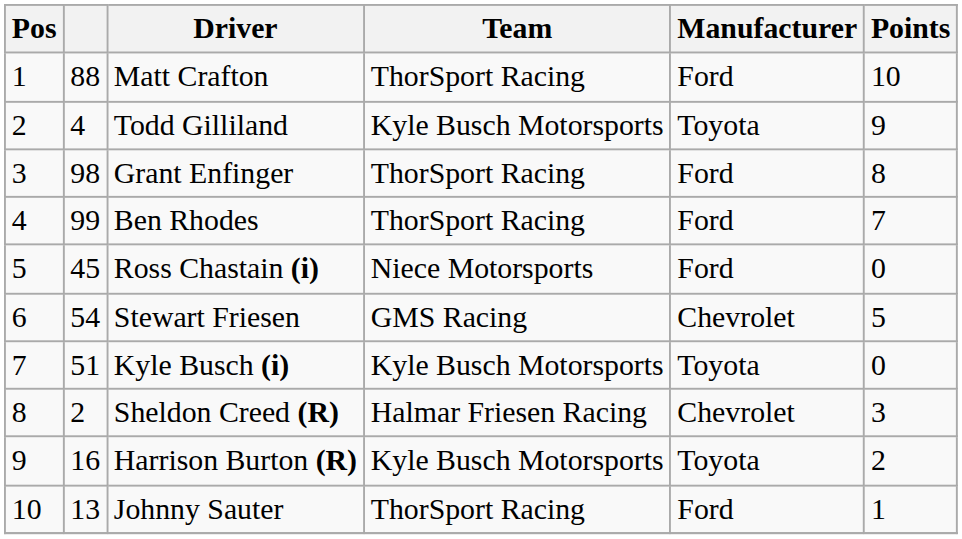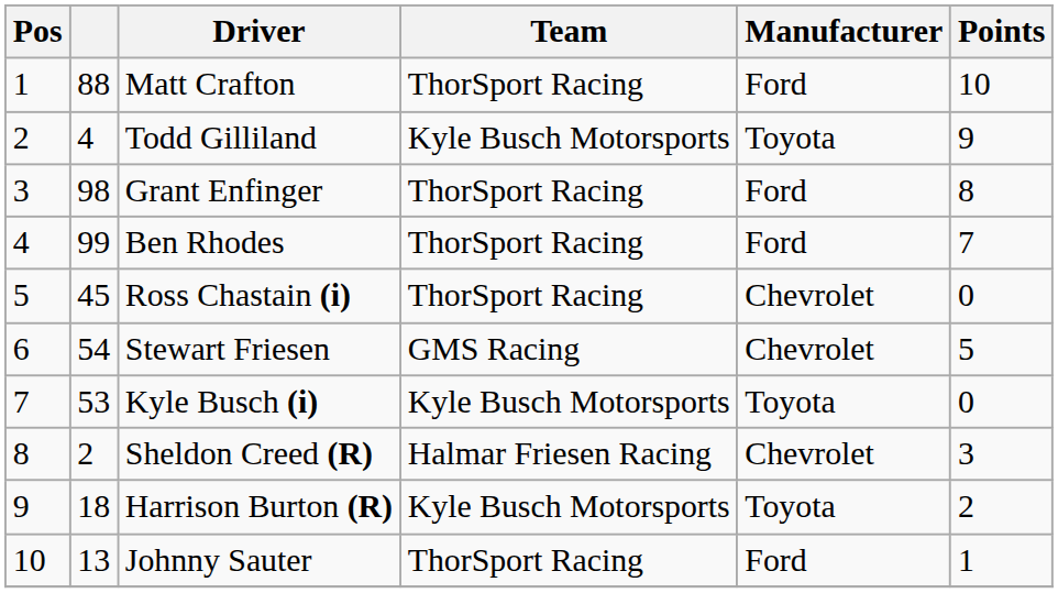 <table class="wikitable" style="font-size:98%">
 <tr>
 <th>Pos</th>
 <th></th>
 <th>Driver</th>
 <th>Team</th>
 <th>Manufacturer</th>
 <th>Points</th>
 </tr>
 <tr>
 <td>1</td>
 <td>88</td>
 <td>Matt Crafton</td>
 <td>ThorSport Racing</td>
 <td>Ford</td>
 <td>10</td>
 </tr>
 <tr>
 <td>2</td>
 <td>4</td>
 <td>Todd Gilliland</td>
 <td>Kyle Busch Motorsports</td>
 <td>Toyota</td>
 <td>9</td>
 </tr>
 <tr>
 <td>3</td>
 <td>98</td>
 <td>Grant Enfinger</td>
 <td>ThorSport Racing</td>
 <td>Ford</td>
 <td>8</td>
 </tr>
 <tr>
 <td>4</td>
 <td>99</td>
 <td>Ben Rhodes</td>
 <td>ThorSport Racing</td>
 <td>Ford</td>
 <td>7</td>
 </tr>
 <tr>
 <td>5</td>
 <td>45</td>
 <td>Ross Chastain <strong>(i)</strong></td>
-<td>Niece Motorsports</td>
-<td>Ford</td>
+<td>ThorSport Racing</td>
+<td>Chevrolet</td>
 <td>0</td>
 </tr>
 <tr>
 <td>6</td>
 <td>54</td>
 <td>Stewart Friesen</td>
 <td>GMS Racing</td>
 <td>Chevrolet</td>
 <td>5</td>
 </tr>
 <tr>
 <td>7</td>
-<td>51</td>
+<td>53</td>
 <td>Kyle Busch <strong>(i)</strong></td>
 <td>Kyle Busch Motorsports</td>
 <td>Toyota</td>
 <td>0</td>
 </tr>
 <tr>
 <td>8</td>
 <td>2</td>
 <td>Sheldon Creed <strong>(R)</strong></td>
 <td>Halmar Friesen Racing</td>
 <td>Chevrolet</td>
 <td>3</td>
 </tr>
 <tr>
 <td>9</td>
-<td>16</td>
+<td>18</td>
 <td>Harrison Burton <strong>(R)</strong></td>
 <td>Kyle Busch Motorsports</td>
 <td>Toyota</td>
 <td>2</td>
 </tr>
 <tr>
 <td>10</td>
 <td>13</td>
 <td>Johnny Sauter</td>
 <td>ThorSport Racing</td>
 <td>Ford</td>
 <td>1</td>
 </tr>
 <tr>
 </tr>
 </table>
